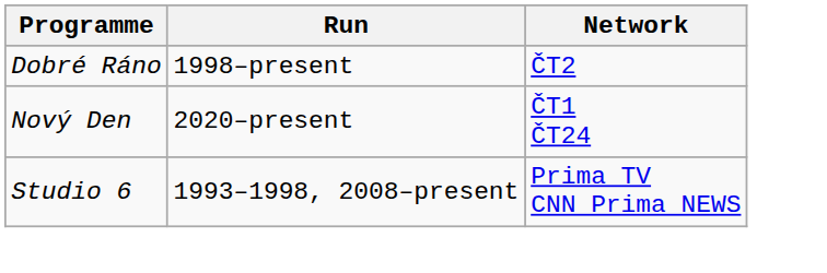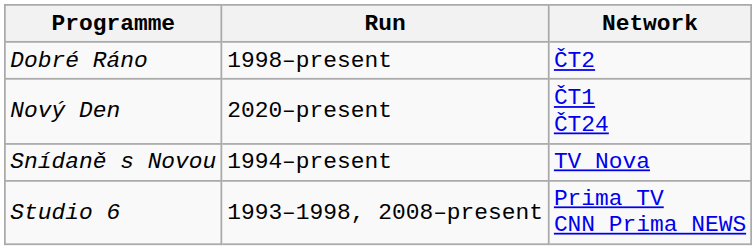 <table class="wikitable">
 <tr>
 <th>Programme</th>
 <th>Run</th>
 <th>Network</th>
 </tr>
 <tr>
 <td><em>Dobré Ráno</em></td>
 <td>1998–present</td>
 <td><a href='#'>ČT2</a></td>
 </tr>
 <tr>
 <td><em>Nový Den</em></td>
 <td>2020–present</td>
 <td><a href='#'>ČT1</a><br><a href='#'>ČT24</a></td>
 </tr>
 <tr>
+<td><em>Snídaně s Novou</em></td>
+<td>1994–present</td>
+<td><a href='#'>TV Nova</a></td>
+</tr>
+<tr>
 <td><em>Studio 6</em></td>
 <td>1993–1998, 2008–present</td>
 <td><a href='#'>Prima TV</a><br><a href='#'>CNN Prima NEWS</a></td>
 </tr>
 </table>
